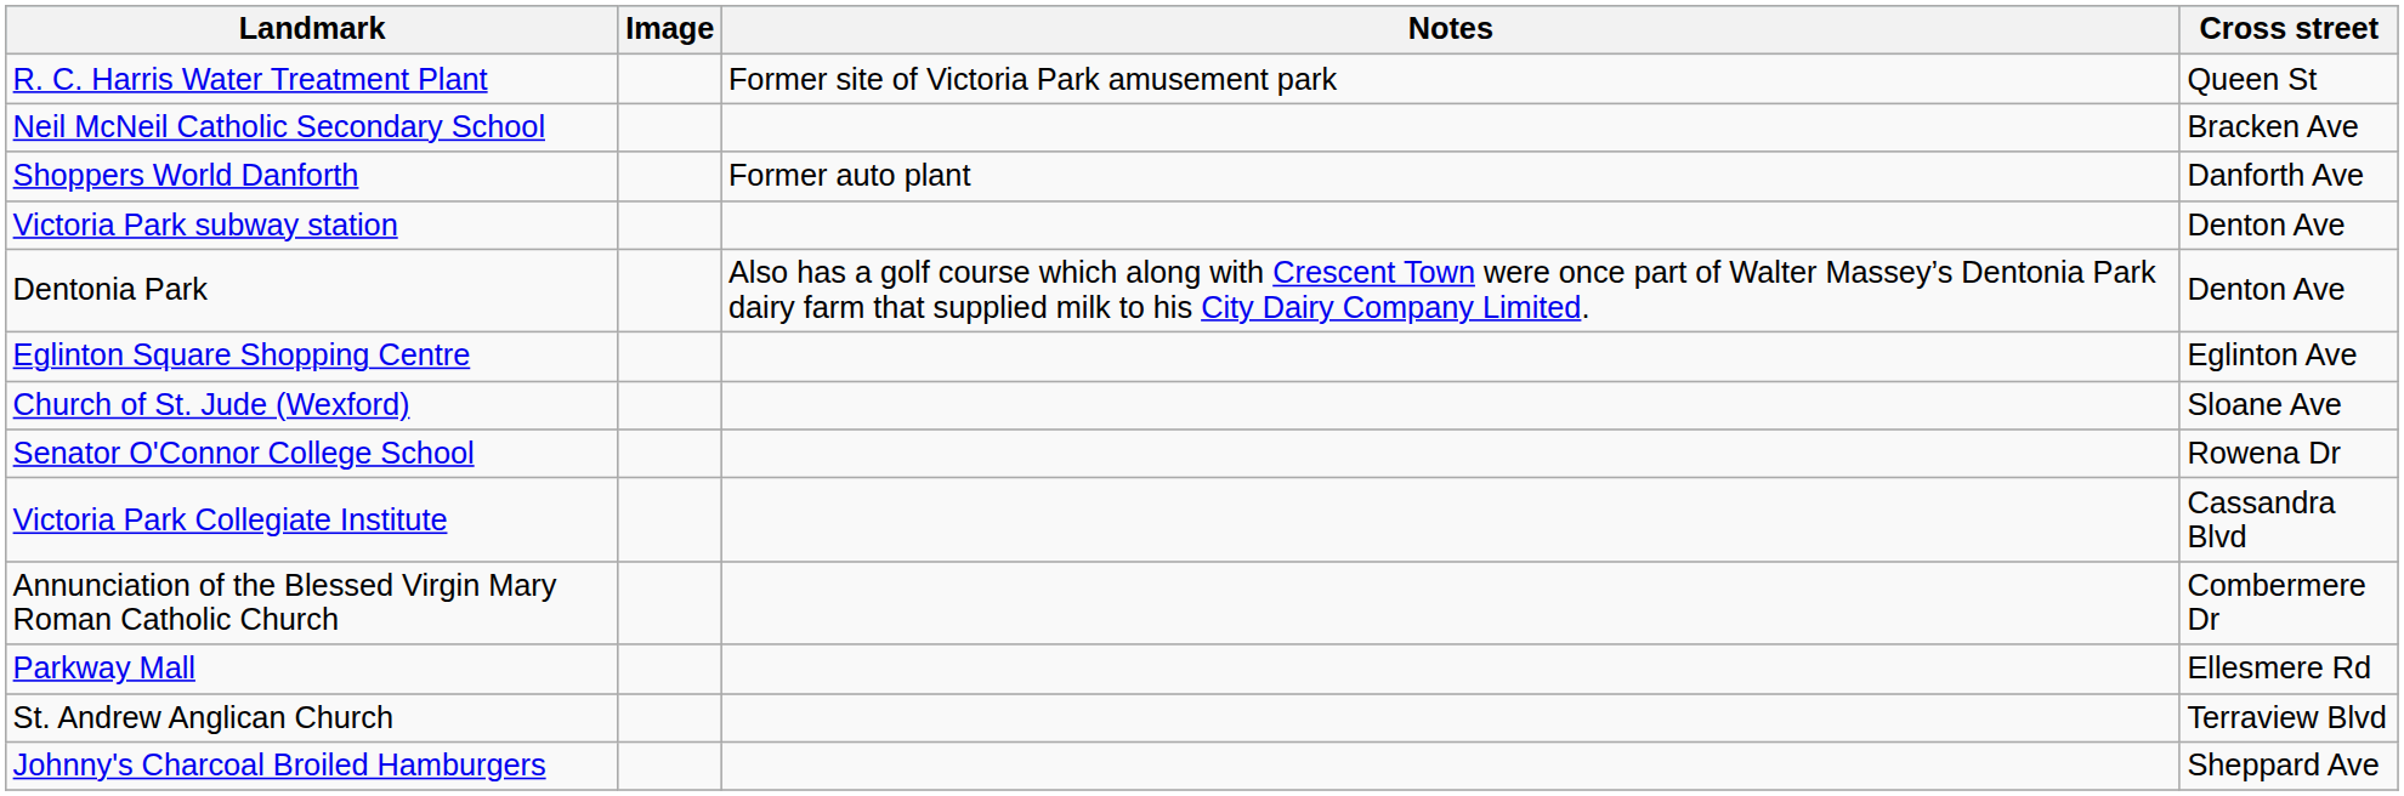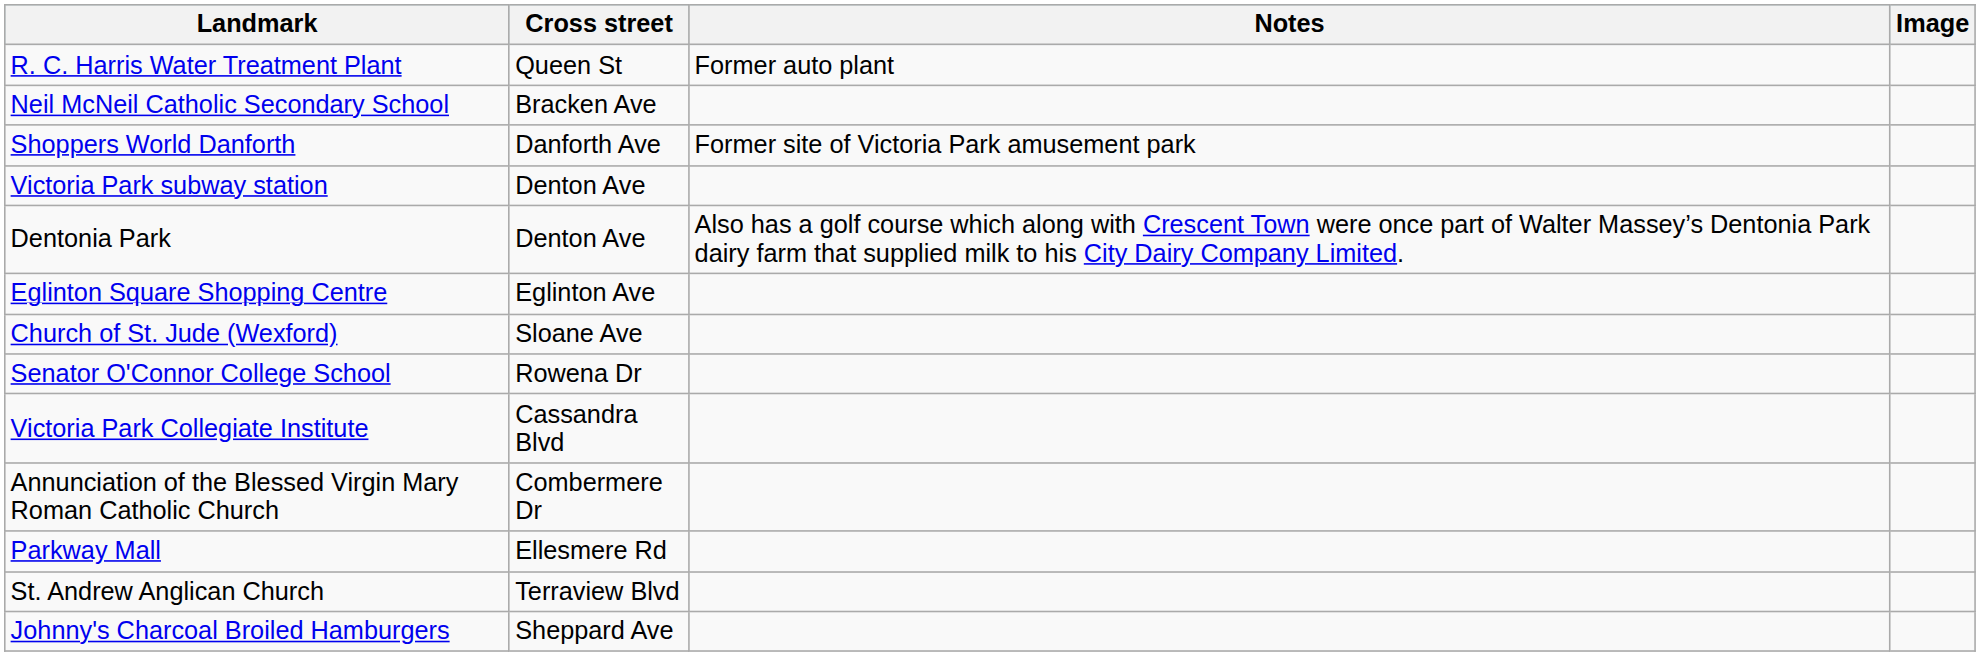 <table class="wikitable sortable">
 <tr style="background:lightblue;">
 <th>Landmark</th>
+<th>Cross street</th>
+<th>Notes</th>
 <th>Image</th>
-<th>Notes</th>
-<th>Cross street</th>
 </tr>
 <tr>
 <td><a href='#'>R. C. Harris Water Treatment Plant</a></td>
+<td>Queen St</td>
+<td>Former auto plant</td>
 <td></td>
-<td>Former site of Victoria Park amusement park</td>
-<td>Queen St</td>
 </tr>
 <tr>
 <td><a href='#'>Neil McNeil Catholic Secondary School</a></td>
+<td>Bracken Ave</td>
 <td></td>
 <td></td>
-<td>Bracken Ave</td>
 </tr>
 <tr>
 <td><a href='#'>Shoppers World Danforth</a></td>
+<td>Danforth Ave</td>
+<td>Former site of Victoria Park amusement park</td>
 <td></td>
-<td>Former auto plant</td>
-<td>Danforth Ave</td>
 </tr>
 <tr>
 <td><a href='#'>Victoria Park subway station</a></td>
+<td>Denton Ave</td>
 <td></td>
 <td></td>
-<td>Denton Ave</td>
 </tr>
 <tr>
 <td>Dentonia Park</td>
+<td>Denton Ave</td>
+<td>Also has a golf course which along with <a href='#'>Crescent Town</a> were once part of Walter Massey’s  Dentonia Park dairy farm that supplied milk to his <a href='#'>City Dairy Company Limited</a>.</td>
 <td></td>
-<td>Also has a golf course which along with <a href='#'>Crescent Town</a> were once part of Walter Massey’s  Dentonia Park dairy farm that supplied milk to his <a href='#'>City Dairy Company Limited</a>.</td>
-<td>Denton Ave</td>
 </tr>
 <tr>
 <td><a href='#'>Eglinton Square Shopping Centre</a></td>
+<td>Eglinton Ave</td>
 <td></td>
 <td></td>
-<td>Eglinton Ave</td>
 </tr>
 <tr>
 <td><a href='#'>Church of St. Jude (Wexford)</a></td>
+<td>Sloane Ave</td>
 <td></td>
 <td></td>
-<td>Sloane Ave</td>
 </tr>
 <tr>
 <td><a href='#'>Senator O'Connor College School</a></td>
+<td>Rowena Dr</td>
 <td></td>
 <td></td>
-<td>Rowena Dr</td>
 </tr>
 <tr>
 <td><a href='#'>Victoria Park Collegiate Institute</a></td>
+<td>Cassandra Blvd</td>
 <td></td>
 <td></td>
-<td>Cassandra Blvd</td>
 </tr>
 <tr>
 <td>Annunciation of the Blessed Virgin Mary Roman Catholic Church</td>
+<td>Combermere Dr</td>
 <td></td>
 <td></td>
-<td>Combermere Dr</td>
 </tr>
 <tr>
 <td><a href='#'>Parkway Mall</a></td>
+<td>Ellesmere Rd</td>
 <td></td>
 <td></td>
-<td>Ellesmere Rd</td>
 </tr>
 <tr>
 <td>St. Andrew Anglican Church</td>
+<td>Terraview Blvd</td>
 <td></td>
 <td></td>
-<td>Terraview Blvd</td>
 </tr>
 <tr>
 <td><a href='#'>Johnny's Charcoal Broiled Hamburgers</a></td>
+<td>Sheppard Ave</td>
 <td></td>
 <td></td>
-<td>Sheppard Ave</td>
 </tr>
 </table>
